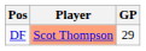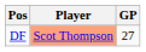 <table class=wikitable>
 <tr>
 <th>Pos</th>
 <th>Player</th>
 <th>GP</th>
 </tr>
 <tr>
 <td align="center"><a href='#'>DF</a></td>
 <td style="background: lightsalmon;"> <a href='#'>Scot Thompson</a></td>
-<td align="center">29</td>
+<td align="center">27</td>
 </tr>
 </table>
